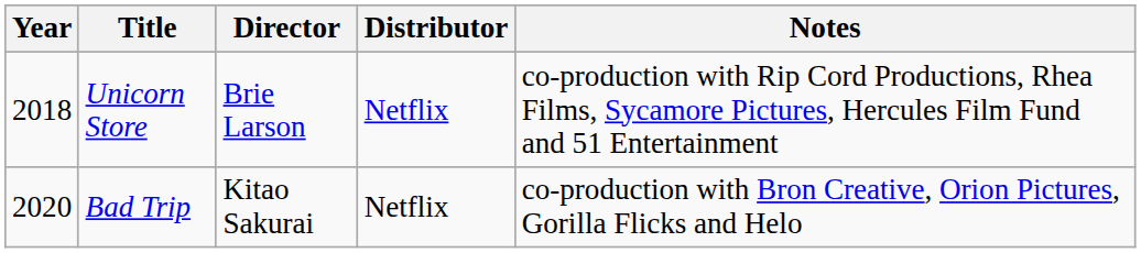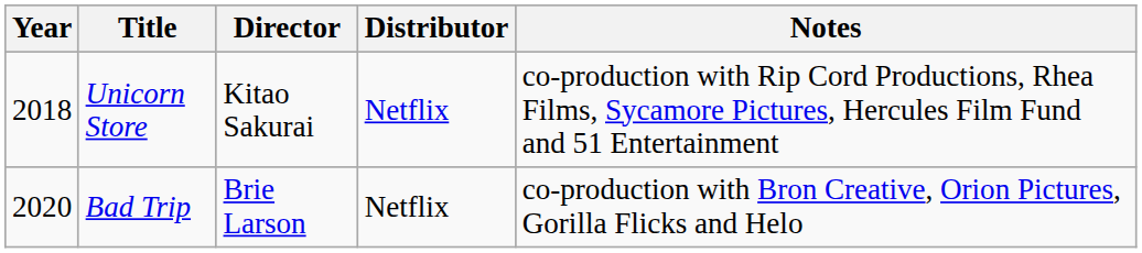 <table class="wikitable sortable">
 <tr>
 <th>Year</th>
 <th>Title</th>
 <th>Director</th>
 <th>Distributor</th>
 <th>Notes</th>
 </tr>
 <tr>
 <td>2018</td>
 <td><em><a href='#'>Unicorn Store</a></em></td>
-<td><a href='#'>Brie Larson</a></td>
+<td>Kitao Sakurai</td>
 <td><a href='#'>Netflix</a></td>
 <td>co-production with Rip Cord Productions, Rhea Films, <a href='#'>Sycamore Pictures</a>, Hercules Film Fund and 51 Entertainment</td>
 </tr>
 <tr>
 <td>2020</td>
 <td><em><a href='#'>Bad Trip</a></em></td>
-<td>Kitao Sakurai</td>
+<td><a href='#'>Brie Larson</a></td>
 <td>Netflix</td>
 <td>co-production with <a href='#'>Bron Creative</a>, <a href='#'>Orion Pictures</a>, Gorilla Flicks and Helo</td>
 </tr>
 </table>
